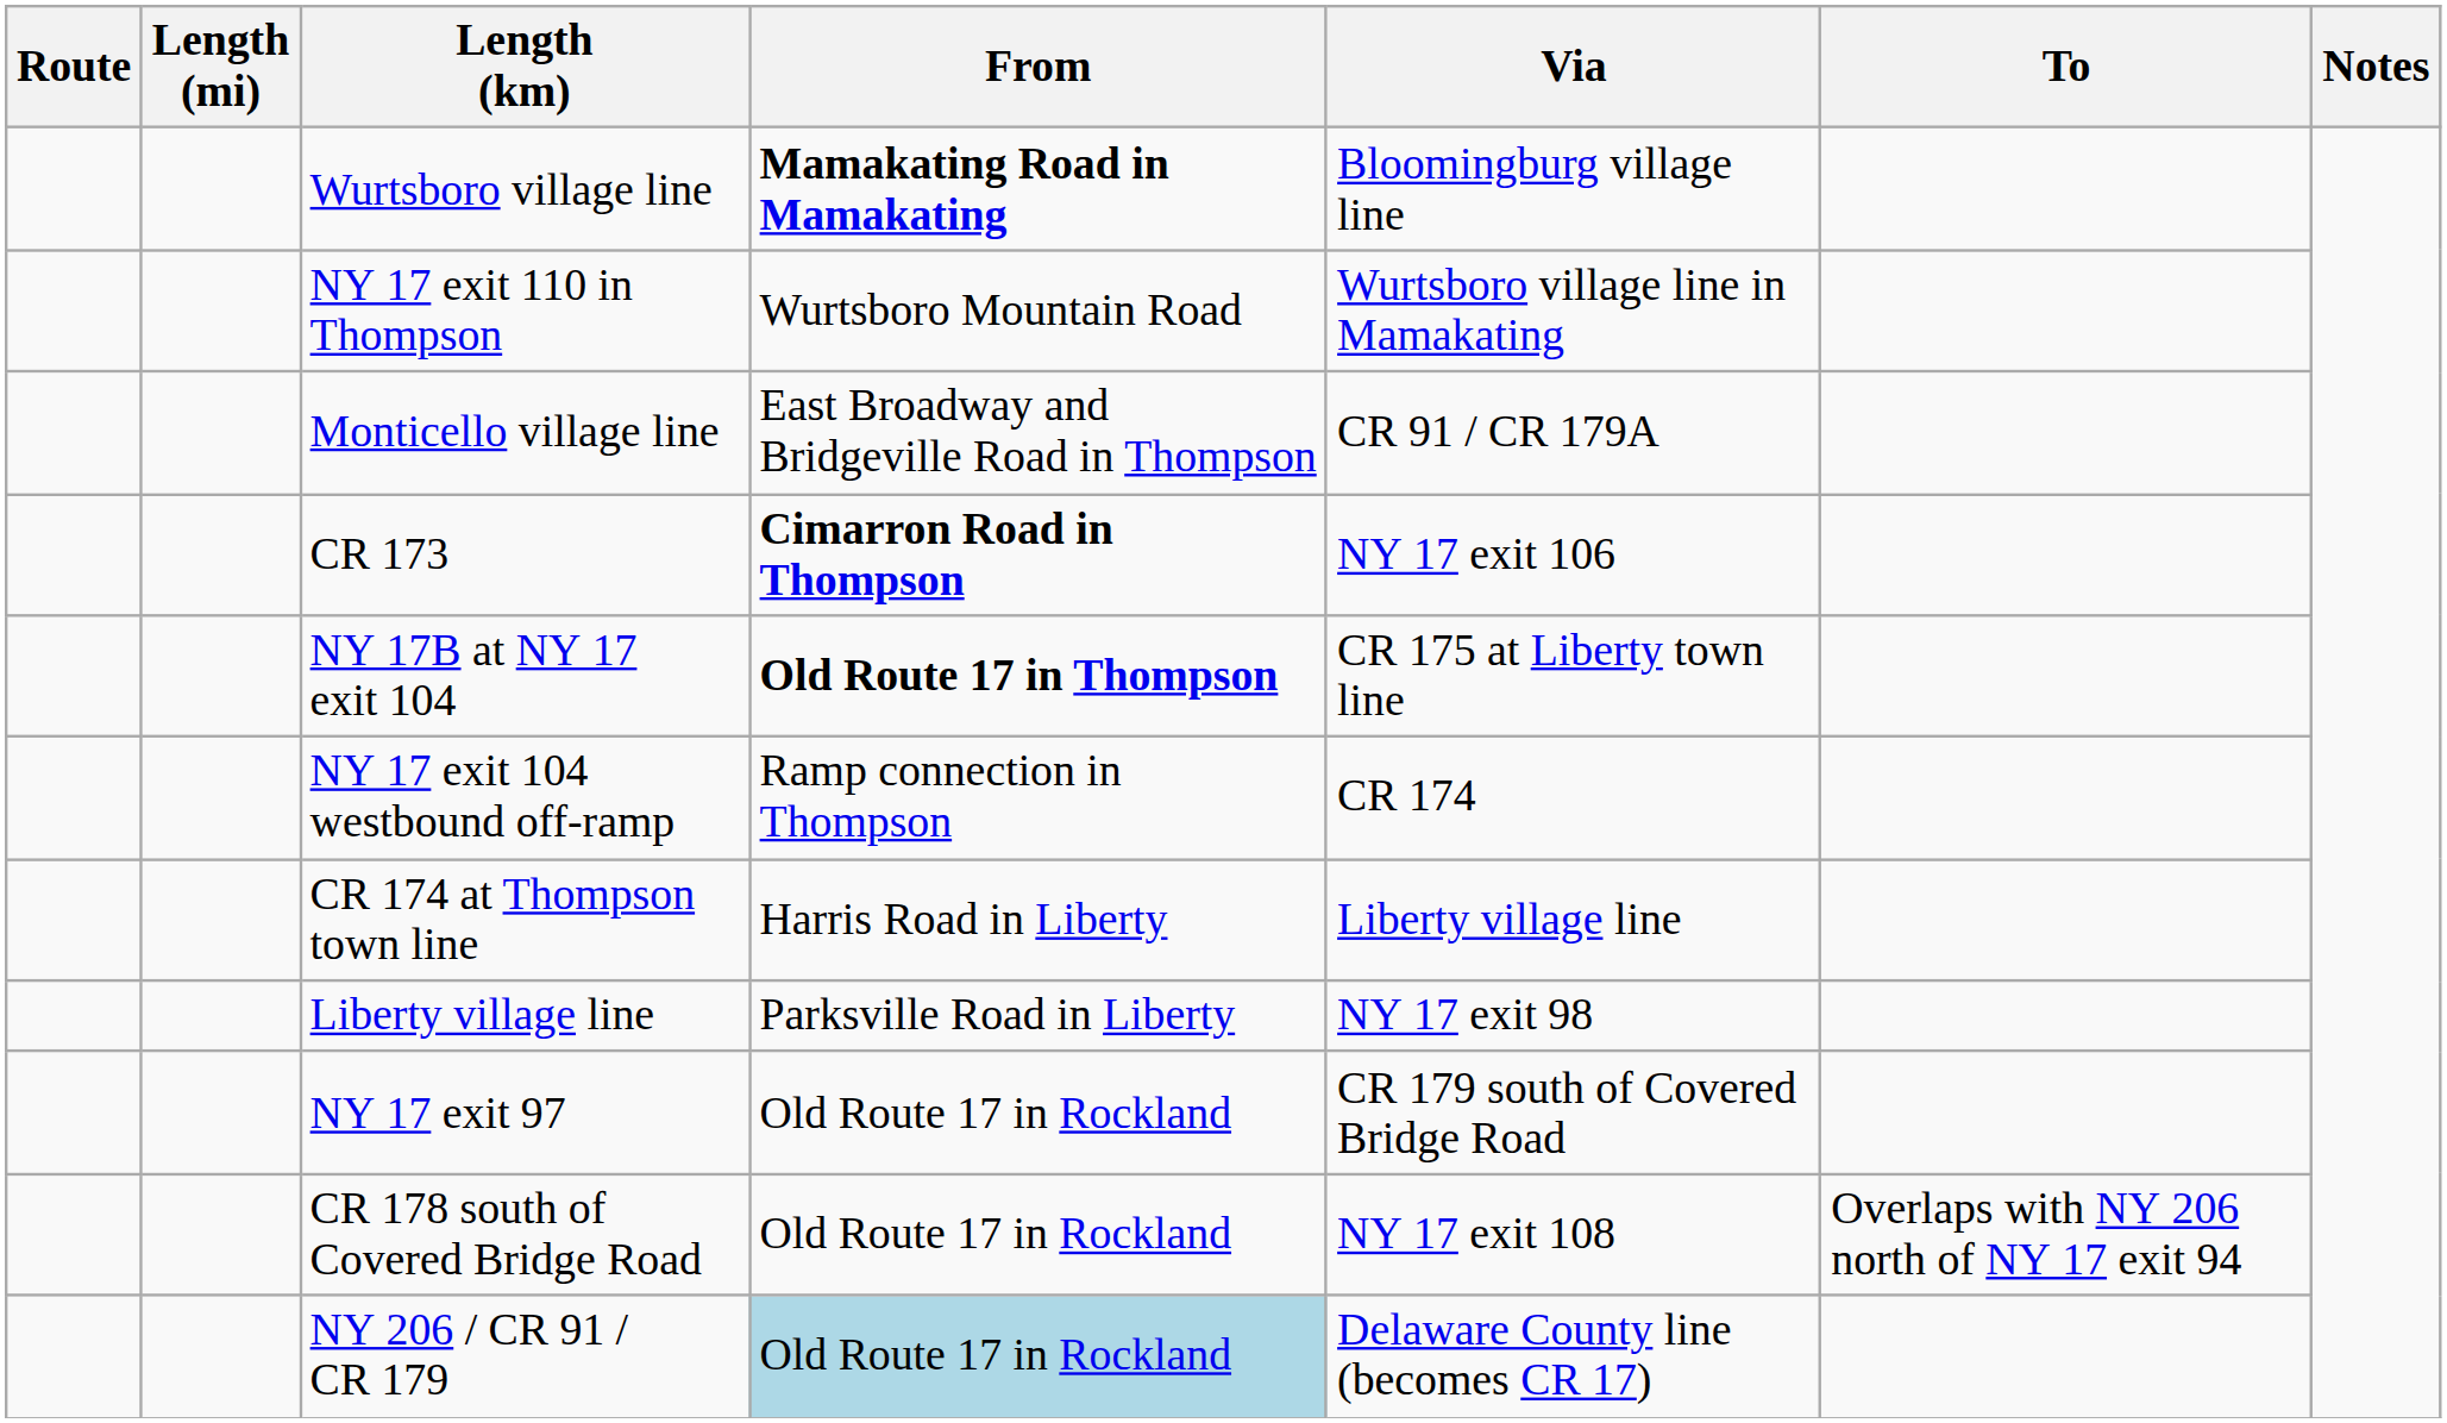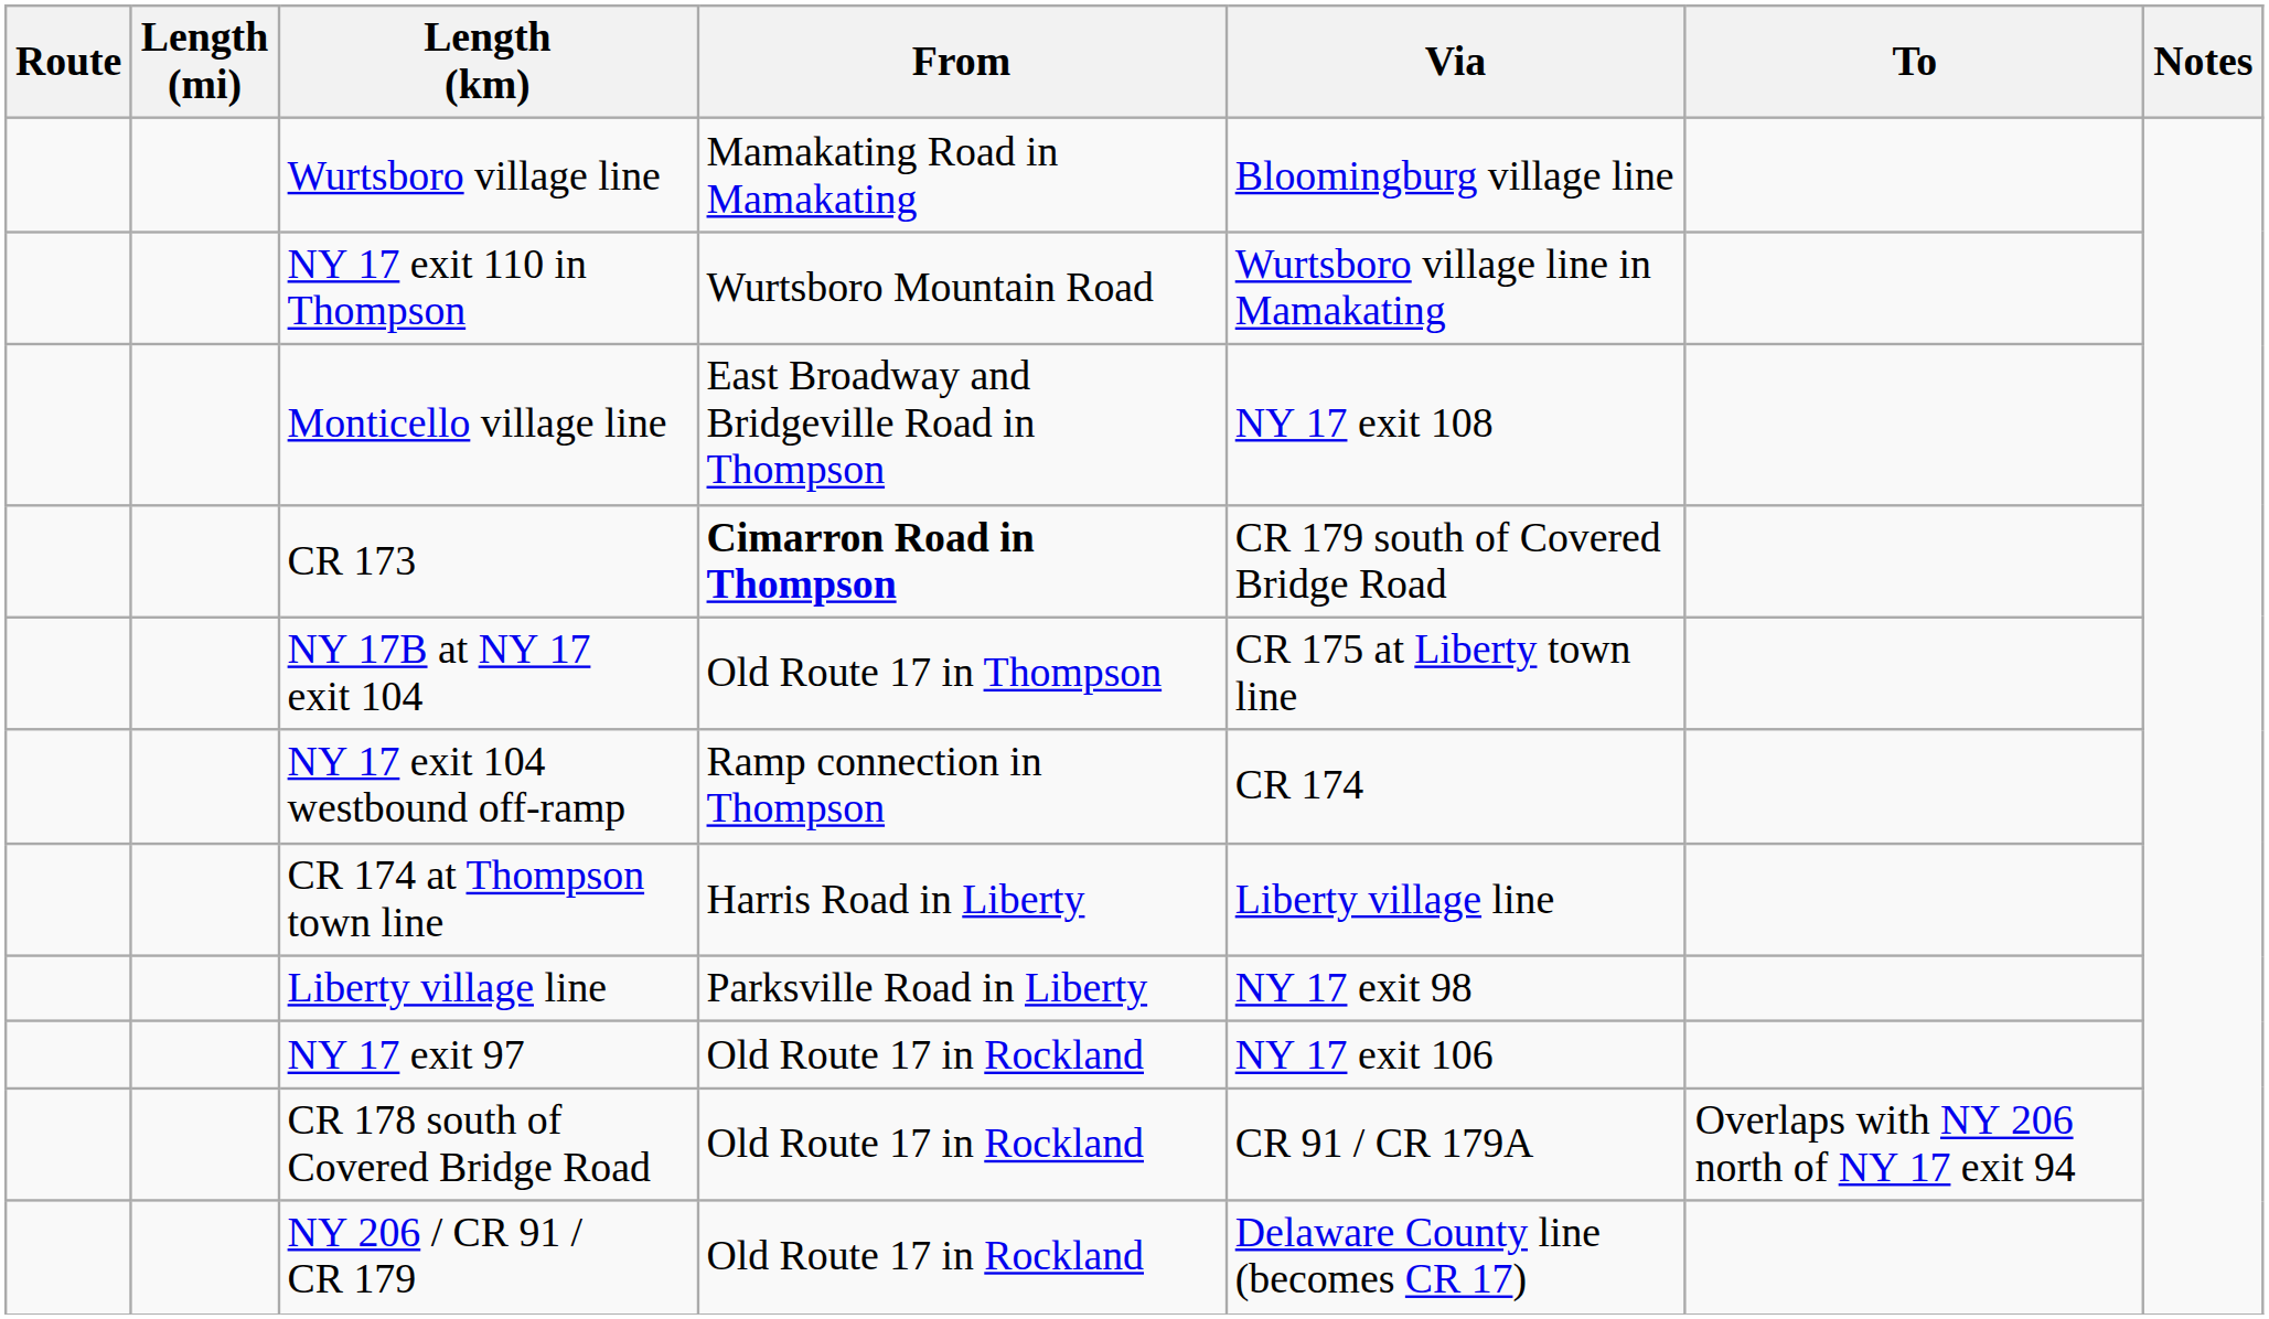 <table class="wikitable sortable">
 <tr>
 <th>Route</th>
 <th>Length<br>(mi)</th>
 <th>Length<br>(km)</th>
 <th class="unsortable">From</th>
 <th class="unsortable">Via</th>
 <th class="unsortable">To</th>
 <th class="unsortable">Notes</th>
 </tr>
 <tr>
 <td id="171"></td>
 <td></td>
 <td><a href='#'>Wurtsboro</a> village line</td>
-<td><strong>Mamakating Road in <a href='#'>Mamakating</a></strong></td>
+<td>Mamakating Road in <a href='#'>Mamakating</a></td>
 <td><a href='#'>Bloomingburg</a> village line</td>
 <td></td>
 </tr>
 <tr>
 <td id="172"></td>
 <td></td>
 <td><a href='#'>NY&nbsp;17</a> exit 110 in <a href='#'>Thompson</a></td>
 <td>Wurtsboro Mountain Road</td>
 <td><a href='#'>Wurtsboro</a> village line in <a href='#'>Mamakating</a></td>
 <td></td>
 </tr>
 <tr>
 <td id="173"></td>
 <td></td>
 <td><a href='#'>Monticello</a> village line</td>
 <td>East Broadway and Bridgeville Road in <a href='#'>Thompson</a></td>
-<td>CR 91 / CR 179A</td>
+<td><a href='#'>NY&nbsp;17</a> exit 108</td>
 <td></td>
 </tr>
 <tr>
 <td id="173A"></td>
 <td></td>
 <td>CR 173</td>
 <td><strong>Cimarron Road in <a href='#'>Thompson</a></strong></td>
-<td><a href='#'>NY&nbsp;17</a> exit 106</td>
+<td>CR 179  south of Covered Bridge Road</td>
 <td></td>
 </tr>
 <tr>
 <td id="174"></td>
 <td></td>
 <td><a href='#'>NY&nbsp;17B</a> at <a href='#'>NY&nbsp;17</a> exit 104</td>
-<td><strong>Old Route 17 in <a href='#'>Thompson</a></strong></td>
+<td>Old Route 17 in <a href='#'>Thompson</a></td>
 <td>CR 175 at <a href='#'>Liberty</a> town line</td>
 <td></td>
 </tr>
 <tr>
 <td id="174A"></td>
 <td></td>
 <td><a href='#'>NY&nbsp;17</a> exit 104 westbound off-ramp</td>
 <td>Ramp connection in <a href='#'>Thompson</a></td>
 <td>CR 174</td>
 <td></td>
 </tr>
 <tr>
 <td id="175"></td>
 <td></td>
 <td>CR 174 at <a href='#'>Thompson</a> town line</td>
 <td>Harris Road in <a href='#'>Liberty</a></td>
 <td><a href='#'>Liberty village</a> line</td>
 <td></td>
 </tr>
 <tr>
 <td id="176"></td>
 <td></td>
 <td><a href='#'>Liberty village</a> line</td>
 <td>Parksville Road in <a href='#'>Liberty</a></td>
 <td><a href='#'>NY&nbsp;17</a> exit 98</td>
 <td></td>
 </tr>
 <tr>
 <td id="178"></td>
 <td></td>
 <td><a href='#'>NY&nbsp;17</a> exit 97</td>
 <td>Old Route 17 in <a href='#'>Rockland</a></td>
-<td>CR 179  south of Covered Bridge Road</td>
+<td><a href='#'>NY&nbsp;17</a> exit 106</td>
 <td></td>
 </tr>
 <tr>
 <td id="179"></td>
 <td></td>
 <td>CR 178  south of Covered Bridge Road</td>
 <td>Old Route 17 in <a href='#'>Rockland</a></td>
-<td><a href='#'>NY&nbsp;17</a> exit 108</td>
+<td>CR 91 / CR 179A</td>
 <td>Overlaps with <a href='#'>NY&nbsp;206</a> north of <a href='#'>NY&nbsp;17</a> exit 94</td>
 </tr>
 <tr>
 <td id="179A"></td>
 <td></td>
 <td><a href='#'>NY&nbsp;206</a> / CR 91 / CR 179</td>
-<td style="background: lightblue;">Old Route 17 in <a href='#'>Rockland</a></td>
+<td>Old Route 17 in <a href='#'>Rockland</a></td>
 <td><a href='#'>Delaware County</a> line (becomes <a href='#'>CR 17</a>)</td>
 <td></td>
 </tr>
 </table>
